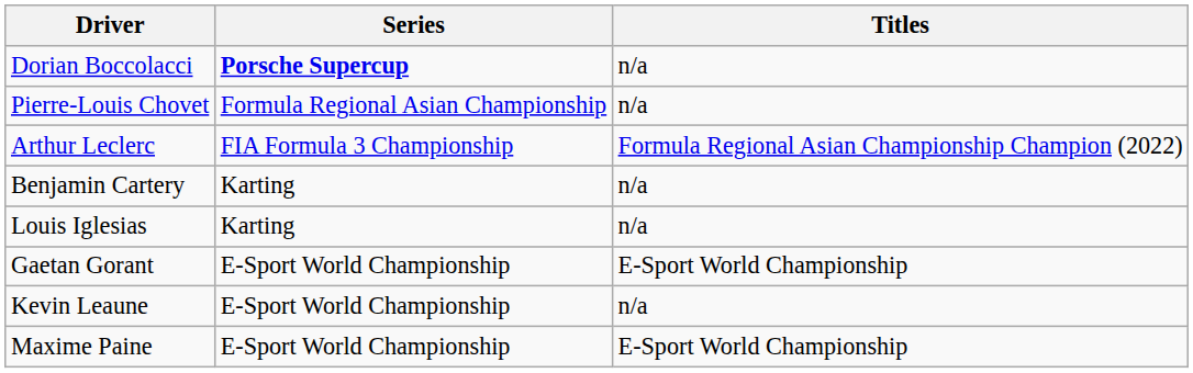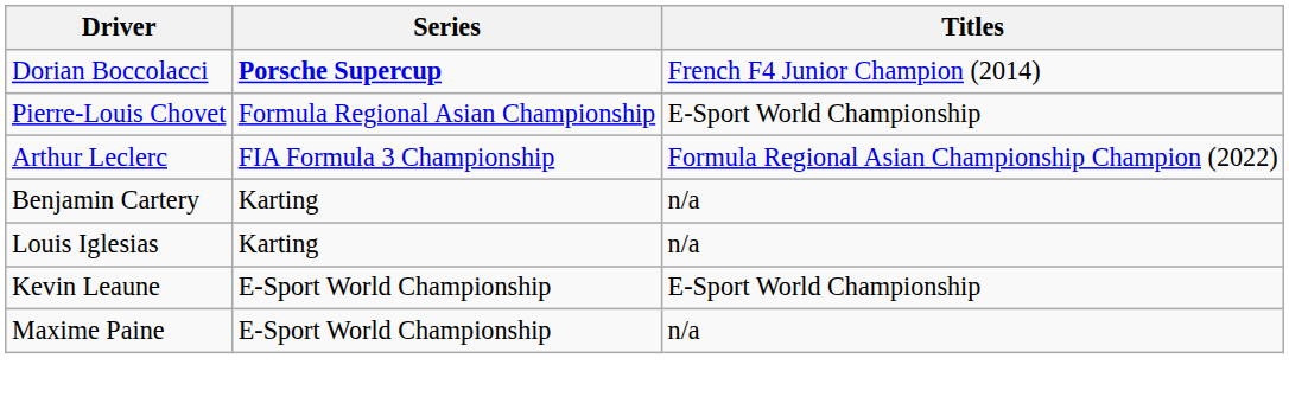 <table class="wikitable" style="font-size: 90%;">
 <tr>
 <th>Driver</th>
 <th>Series</th>
 <th>Titles</th>
 </tr>
 <tr>
 <td> <a href='#'>Dorian Boccolacci</a></td>
 <td><strong><a href='#'>Porsche Supercup</a></strong></td>
-<td>n/a</td>
+<td><a href='#'>French F4 Junior Champion</a> (2014)</td>
 </tr>
 <tr>
 <td> <a href='#'>Pierre-Louis Chovet</a></td>
 <td><a href='#'>Formula Regional Asian Championship</a></td>
-<td>n/a</td>
+<td>E-Sport World Championship</td>
 </tr>
 <tr>
 <td> <a href='#'>Arthur Leclerc</a></td>
 <td><a href='#'>FIA Formula 3 Championship</a></td>
 <td><a href='#'>Formula Regional Asian Championship Champion</a> (2022)</td>
 </tr>
 <tr>
 <td> Benjamin Cartery</td>
 <td>Karting</td>
 <td>n/a</td>
 </tr>
 <tr>
 <td> Louis Iglesias</td>
 <td>Karting</td>
 <td>n/a</td>
 </tr>
 <tr>
-<td> Gaetan Gorant</td>
+<td> Kevin Leaune</td>
 <td>E-Sport World Championship</td>
 <td>E-Sport World Championship</td>
 </tr>
 <tr>
-<td> Kevin Leaune</td>
+<td> Maxime Paine</td>
 <td>E-Sport World Championship</td>
 <td>n/a</td>
 </tr>
-<tr>
-<td> Maxime Paine</td>
-<td>E-Sport World Championship</td>
-<td>E-Sport World Championship</td>
-</tr>
 </table>
